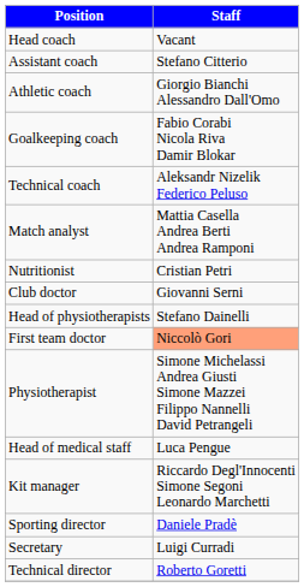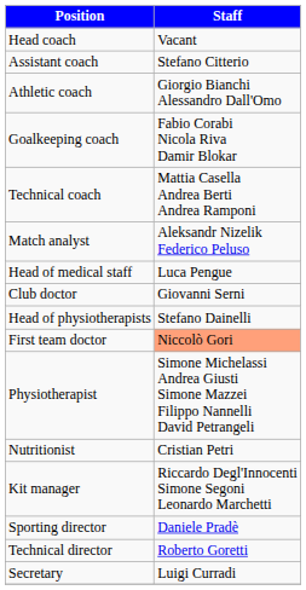 <table class="wikitable">
 <tr>
 <th style="background:#00f; color:#fff;" scope="col">Position</th>
 <th style="background:#00f; color:#fff;" scope="col">Staff</th>
 </tr>
 <tr>
 <td>Head coach</td>
 <td> Vacant</td>
 </tr>
 <tr>
 <td>Assistant coach</td>
 <td> Stefano Citterio</td>
 </tr>
 <tr>
 <td>Athletic coach</td>
 <td> Giorgio Bianchi <br>  Alessandro Dall'Omo</td>
 </tr>
 <tr>
 <td>Goalkeeping coach</td>
 <td> Fabio Corabi <br>  Nicola Riva <br>  Damir Blokar</td>
 </tr>
 <tr>
 <td>Technical coach</td>
+<td> Mattia Casella <br>  Andrea Berti <br>  Andrea Ramponi</td>
+</tr>
+<tr>
+<td>Match analyst</td>
 <td> Aleksandr Nizelik <br>  <a href='#'>Federico Peluso</a></td>
 </tr>
 <tr>
-<td>Match analyst</td>
-<td> Mattia Casella <br>  Andrea Berti <br>  Andrea Ramponi</td>
-</tr>
-<tr>
-<td>Nutritionist</td>
-<td> Cristian Petri</td>
+<td>Head of medical staff</td>
+<td> Luca Pengue</td>
 </tr>
 <tr>
 <td>Club doctor</td>
 <td> Giovanni Serni</td>
 </tr>
 <tr>
 <td>Head of physiotherapists</td>
 <td> Stefano Dainelli</td>
 </tr>
 <tr>
 <td>First team doctor</td>
 <td style="background: lightsalmon;"> Niccolò Gori</td>
 </tr>
 <tr>
 <td>Physiotherapist</td>
 <td> Simone Michelassi <br>  Andrea Giusti <br>  Simone Mazzei <br>  Filippo Nannelli <br>  David Petrangeli</td>
 </tr>
 <tr>
-<td>Head of medical staff</td>
-<td> Luca Pengue</td>
+<td>Nutritionist</td>
+<td> Cristian Petri</td>
 </tr>
 <tr>
 <td>Kit manager</td>
 <td> Riccardo Degl'Innocenti <br>  Simone Segoni <br>  Leonardo Marchetti</td>
 </tr>
 <tr>
 <td>Sporting director</td>
 <td> <a href='#'>Daniele Pradè</a></td>
 </tr>
 <tr>
+<td>Technical director</td>
+<td> <a href='#'>Roberto Goretti</a></td>
+</tr>
+<tr>
 <td>Secretary</td>
 <td> Luigi Curradi</td>
 </tr>
 <tr>
-<td>Technical director</td>
-<td> <a href='#'>Roberto Goretti</a></td>
-</tr>
-<tr>
 </tr>
 </table>
